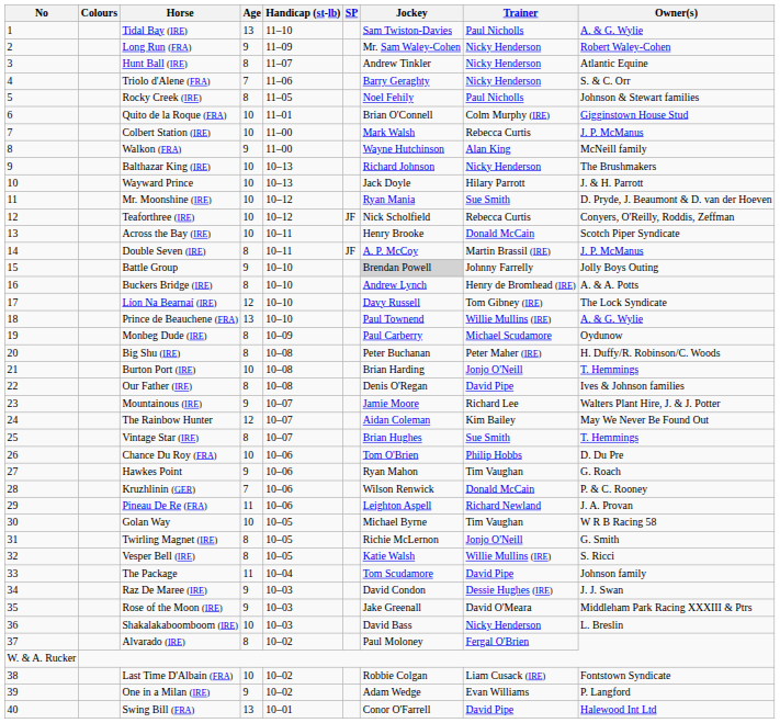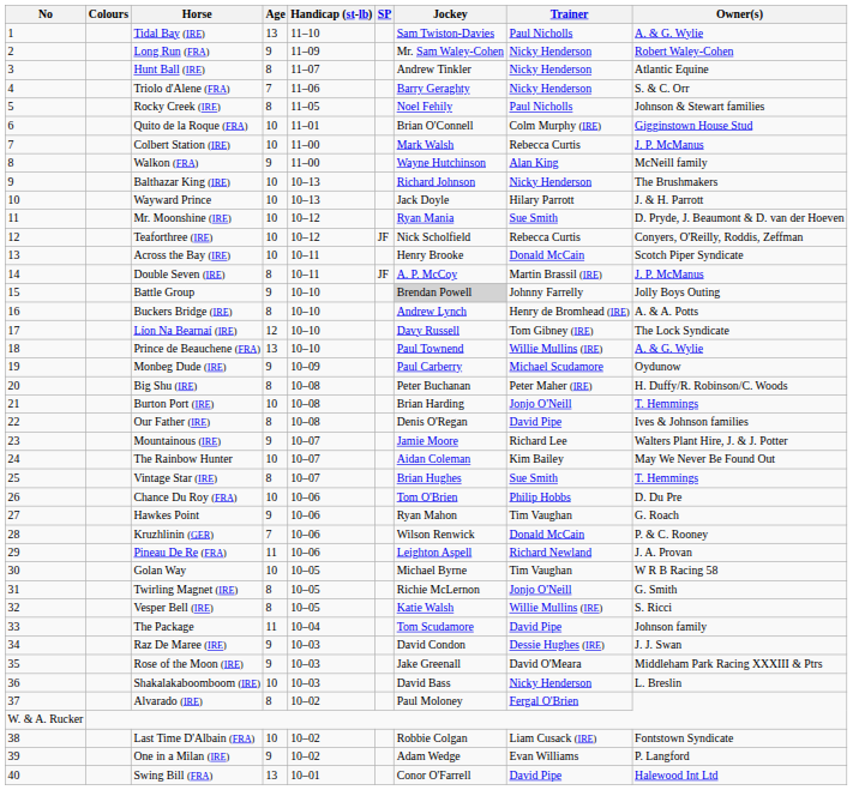 <table class="wikitable sortable">
 <tr>
 <th scope="col">No</th>
 <th scope="col" class="unsortable">Colours</th>
 <th scope="col">Horse</th>
 <th scope="col">Age</th>
 <th scope="col">Handicap (<a href='#'>st</a>-<a href='#'>lb</a>)</th>
 <th scope="col"><a href='#'>SP</a></th>
 <th scope="col">Jockey</th>
 <th scope="col"><a href='#'>Trainer</a></th>
 <th scope="col">Owner(s)</th>
 </tr>
 <tr>
 <td>1</td>
 <td align="center"></td>
 <td><a href='#'>Tidal Bay</a> <small>(<a href='#'>IRE</a>)</small></td>
 <td>13</td>
 <td>11–10</td>
 <td></td>
 <td><a href='#'>Sam Twiston-Davies</a></td>
 <td><a href='#'>Paul Nicholls</a></td>
 <td><a href='#'>A. & G. Wylie</a></td>
 </tr>
 <tr>
 <td>2</td>
 <td align="center"></td>
 <td><a href='#'>Long Run</a> <small>(<a href='#'>FRA</a>)</small></td>
 <td>9</td>
 <td>11–09</td>
 <td></td>
 <td>Mr. <a href='#'>Sam Waley-Cohen</a></td>
 <td><a href='#'>Nicky Henderson</a></td>
 <td><a href='#'>Robert Waley-Cohen</a></td>
 </tr>
 <tr>
 <td>3</td>
 <td align="center"></td>
 <td><a href='#'>Hunt Ball</a> <small>(<a href='#'>IRE</a>)</small></td>
 <td>8</td>
 <td>11–07</td>
 <td></td>
 <td>Andrew Tinkler</td>
 <td><a href='#'>Nicky Henderson</a></td>
 <td>Atlantic Equine</td>
 </tr>
 <tr>
 <td>4</td>
 <td align="center"></td>
 <td>Triolo d'Alene <small>(<a href='#'>FRA</a>)</small></td>
 <td>7</td>
 <td>11–06</td>
 <td></td>
 <td><a href='#'>Barry Geraghty</a></td>
 <td><a href='#'>Nicky Henderson</a></td>
 <td>S. & C. Orr</td>
 </tr>
 <tr>
 <td>5</td>
 <td align="center"></td>
 <td>Rocky Creek <small>(<a href='#'>IRE</a>)</small></td>
 <td>8</td>
 <td>11–05</td>
 <td></td>
 <td><a href='#'>Noel Fehily</a></td>
 <td><a href='#'>Paul Nicholls</a></td>
 <td>Johnson & Stewart families</td>
 </tr>
 <tr>
 <td>6</td>
 <td align="center"></td>
 <td>Quito de la Roque <small>(<a href='#'>FRA</a>)</small></td>
 <td>10</td>
 <td>11–01</td>
 <td></td>
 <td>Brian O'Connell</td>
 <td>Colm Murphy <small>(<a href='#'>IRE</a>)</small></td>
 <td><a href='#'>Gigginstown House Stud</a></td>
 </tr>
 <tr>
 <td>7</td>
 <td align="center"></td>
 <td>Colbert Station <small>(<a href='#'>IRE</a>)</small></td>
 <td>10</td>
 <td>11–00</td>
 <td></td>
 <td><a href='#'>Mark Walsh</a></td>
 <td>Rebecca Curtis</td>
 <td><a href='#'>J. P. McManus</a></td>
 </tr>
 <tr>
 <td>8</td>
 <td align="center"></td>
 <td>Walkon <small>(<a href='#'>FRA</a>)</small></td>
 <td>9</td>
 <td>11–00</td>
 <td></td>
 <td><a href='#'>Wayne Hutchinson</a></td>
 <td><a href='#'>Alan King</a></td>
 <td>McNeill family</td>
 </tr>
 <tr>
 <td>9</td>
 <td align="center"></td>
 <td>Balthazar King <small>(<a href='#'>IRE</a>)</small></td>
 <td>10</td>
 <td>10–13</td>
 <td></td>
 <td><a href='#'>Richard Johnson</a></td>
 <td><a href='#'>Nicky Henderson</a></td>
 <td>The Brushmakers</td>
 </tr>
 <tr>
 <td>10</td>
 <td align="center"></td>
 <td>Wayward Prince</td>
 <td>10</td>
 <td>10–13</td>
 <td></td>
 <td>Jack Doyle</td>
 <td>Hilary Parrott</td>
 <td>J. & H. Parrott</td>
 </tr>
 <tr>
 <td>11</td>
 <td align="center"></td>
 <td>Mr. Moonshine <small>(<a href='#'>IRE</a>)</small></td>
 <td>10</td>
 <td>10–12</td>
 <td></td>
 <td><a href='#'>Ryan Mania</a></td>
 <td><a href='#'>Sue Smith</a></td>
 <td>D. Pryde, J. Beaumont & D. van der Hoeven</td>
 </tr>
 <tr>
 <td>12</td>
 <td align="center"></td>
 <td>Teaforthree <small>(<a href='#'>IRE</a>)</small></td>
 <td>10</td>
 <td>10–12</td>
 <td> JF</td>
 <td>Nick Scholfield</td>
 <td>Rebecca Curtis</td>
 <td>Conyers, O'Reilly, Roddis, Zeffman</td>
 </tr>
 <tr>
 <td>13</td>
 <td align="center"></td>
 <td>Across the Bay <small>(<a href='#'>IRE</a>)</small></td>
 <td>10</td>
 <td>10–11</td>
 <td></td>
 <td>Henry Brooke</td>
 <td><a href='#'>Donald McCain</a></td>
 <td>Scotch Piper Syndicate</td>
 </tr>
 <tr>
 <td>14</td>
 <td align="center"></td>
 <td>Double Seven <small>(<a href='#'>IRE</a>)</small></td>
 <td>8</td>
 <td>10–11</td>
 <td> JF</td>
 <td><a href='#'>A. P. McCoy</a></td>
 <td>Martin Brassil <small>(<a href='#'>IRE</a>)</small></td>
 <td><a href='#'>J. P. McManus</a></td>
 </tr>
 <tr>
 <td>15</td>
 <td align="center"></td>
 <td>Battle Group</td>
 <td>9</td>
 <td>10–10</td>
 <td></td>
 <td style="background: lightgrey;">Brendan Powell</td>
 <td>Johnny Farrelly</td>
 <td>Jolly Boys Outing</td>
 </tr>
 <tr>
 <td>16</td>
 <td align="center"></td>
 <td>Buckers Bridge <small>(<a href='#'>IRE</a>)</small></td>
 <td>8</td>
 <td>10–10</td>
 <td></td>
 <td><a href='#'>Andrew Lynch</a></td>
 <td>Henry de Bromhead <small>(<a href='#'>IRE</a>)</small></td>
 <td>A. & A. Potts</td>
 </tr>
 <tr>
 <td>17</td>
 <td align="center"></td>
 <td><a href='#'>Líon Na Bearnaí</a> <small>(<a href='#'>IRE</a>)</small></td>
 <td>12</td>
 <td>10–10</td>
 <td></td>
 <td><a href='#'>Davy Russell</a></td>
 <td>Tom Gibney <small>(<a href='#'>IRE</a>)</small></td>
 <td>The Lock Syndicate</td>
 </tr>
 <tr>
 <td>18</td>
 <td align="center"></td>
 <td>Prince de Beauchene <small>(<a href='#'>FRA</a>)</small></td>
 <td>13</td>
 <td>10–10</td>
 <td></td>
 <td><a href='#'>Paul Townend</a></td>
 <td><a href='#'>Willie Mullins</a> <small>(<a href='#'>IRE</a>)</small></td>
 <td><a href='#'>A. & G. Wylie</a></td>
 </tr>
 <tr>
 <td>19</td>
 <td align="center"></td>
 <td>Monbeg Dude <small>(<a href='#'>IRE</a>)</small></td>
-<td>8</td>
+<td>9</td>
 <td>10–09</td>
 <td></td>
 <td><a href='#'>Paul Carberry</a></td>
 <td><a href='#'>Michael Scudamore</a></td>
 <td>Oydunow</td>
 </tr>
 <tr>
 <td>20</td>
 <td align="center"></td>
 <td>Big Shu <small>(<a href='#'>IRE</a>)</small></td>
 <td>8</td>
 <td>10–08</td>
 <td></td>
 <td>Peter Buchanan</td>
 <td>Peter Maher <small>(<a href='#'>IRE</a>)</small></td>
 <td>H. Duffy/R. Robinson/C. Woods</td>
 </tr>
 <tr>
 <td>21</td>
 <td align="center"></td>
 <td>Burton Port <small>(<a href='#'>IRE</a>)</small></td>
 <td>10</td>
 <td>10–08</td>
 <td></td>
 <td>Brian Harding</td>
 <td><a href='#'>Jonjo O'Neill</a></td>
 <td><a href='#'>T. Hemmings</a></td>
 </tr>
 <tr>
 <td>22</td>
 <td align="center"></td>
 <td>Our Father <small>(<a href='#'>IRE</a>)</small></td>
 <td>8</td>
 <td>10–08</td>
 <td></td>
 <td>Denis O'Regan</td>
 <td><a href='#'>David Pipe</a></td>
 <td>Ives & Johnson families</td>
 </tr>
 <tr>
 <td>23</td>
 <td align="center"></td>
 <td>Mountainous <small>(<a href='#'>IRE</a>)</small></td>
 <td>9</td>
 <td>10–07</td>
 <td></td>
 <td><a href='#'>Jamie Moore</a></td>
 <td>Richard Lee</td>
 <td>Walters Plant Hire, J. & J. Potter</td>
 </tr>
 <tr>
 <td>24</td>
 <td align="center"></td>
 <td>The Rainbow Hunter</td>
-<td>12</td>
+<td>10</td>
 <td>10–07</td>
 <td></td>
 <td><a href='#'>Aidan Coleman</a></td>
 <td>Kim Bailey</td>
 <td>May We Never Be Found Out</td>
 </tr>
 <tr>
 <td>25</td>
 <td align="center"></td>
 <td>Vintage Star <small>(<a href='#'>IRE</a>)</small></td>
 <td>8</td>
 <td>10–07</td>
 <td></td>
 <td><a href='#'>Brian Hughes</a></td>
 <td><a href='#'>Sue Smith</a></td>
 <td><a href='#'>T. Hemmings</a></td>
 </tr>
 <tr>
 <td>26</td>
 <td align="center"></td>
 <td>Chance Du Roy <small>(<a href='#'>FRA</a>)</small></td>
 <td>10</td>
 <td>10–06</td>
 <td></td>
 <td><a href='#'>Tom O'Brien</a></td>
 <td><a href='#'>Philip Hobbs</a></td>
 <td>D. Du Pre</td>
 </tr>
 <tr>
 <td>27</td>
 <td align="center"></td>
 <td>Hawkes Point</td>
 <td>9</td>
 <td>10–06</td>
 <td></td>
 <td>Ryan Mahon</td>
 <td>Tim Vaughan</td>
 <td>G. Roach</td>
 </tr>
 <tr>
 <td>28</td>
 <td align="center"></td>
 <td>Kruzhlinin <small>(<a href='#'>GER</a>)</small></td>
 <td>7</td>
 <td>10–06</td>
 <td></td>
 <td>Wilson Renwick</td>
 <td><a href='#'>Donald McCain</a></td>
 <td>P. & C. Rooney</td>
 </tr>
 <tr>
 <td>29</td>
 <td align="center"></td>
 <td><a href='#'>Pineau De Re</a> <small>(<a href='#'>FRA</a>)</small></td>
 <td>11</td>
 <td>10–06</td>
 <td></td>
 <td><a href='#'>Leighton Aspell</a></td>
 <td><a href='#'>Richard Newland</a></td>
 <td>J. A. Provan</td>
 </tr>
 <tr>
 <td>30</td>
 <td align="center"></td>
 <td>Golan Way</td>
 <td>10</td>
 <td>10–05</td>
 <td></td>
 <td>Michael Byrne</td>
 <td>Tim Vaughan</td>
 <td>W R B Racing 58</td>
 </tr>
 <tr>
 <td>31</td>
 <td align="center"></td>
 <td>Twirling Magnet <small>(<a href='#'>IRE</a>)</small></td>
 <td>8</td>
 <td>10–05</td>
 <td></td>
 <td>Richie McLernon</td>
 <td><a href='#'>Jonjo O'Neill</a></td>
 <td>G. Smith</td>
 </tr>
 <tr>
 <td>32</td>
 <td align="center"></td>
 <td>Vesper Bell <small>(<a href='#'>IRE</a>)</small></td>
 <td>8</td>
 <td>10–05</td>
 <td></td>
 <td><a href='#'>Katie Walsh</a></td>
 <td><a href='#'>Willie Mullins</a> <small>(<a href='#'>IRE</a>)</small></td>
 <td>S. Ricci</td>
 </tr>
 <tr>
 <td>33</td>
 <td align="center"></td>
 <td>The Package</td>
 <td>11</td>
 <td>10–04</td>
 <td></td>
 <td><a href='#'>Tom Scudamore</a></td>
 <td><a href='#'>David Pipe</a></td>
 <td>Johnson family</td>
 </tr>
 <tr>
 <td>34</td>
 <td align="center"></td>
 <td>Raz De Maree <small>(<a href='#'>IRE</a>)</small></td>
 <td>9</td>
 <td>10–03</td>
 <td></td>
 <td>David Condon</td>
 <td><a href='#'>Dessie Hughes</a> <small>(<a href='#'>IRE</a>)</small></td>
 <td>J. J. Swan</td>
 </tr>
 <tr>
 <td>35</td>
 <td align="center"></td>
 <td>Rose of the Moon <small>(<a href='#'>IRE</a>)</small></td>
 <td>9</td>
 <td>10–03</td>
 <td></td>
 <td>Jake Greenall</td>
 <td>David O'Meara</td>
 <td>Middleham Park Racing XXXIII & Ptrs</td>
 </tr>
 <tr>
 <td>36</td>
 <td align="center"></td>
 <td>Shakalakaboomboom <small>(<a href='#'>IRE</a>)</small></td>
 <td>10</td>
 <td>10–03</td>
 <td></td>
 <td>David Bass</td>
 <td><a href='#'>Nicky Henderson</a></td>
 <td>L. Breslin</td>
 </tr>
 <tr>
 <td>37</td>
 <td align="center"></td>
 <td>Alvarado <small>(<a href='#'>IRE</a>)</small></td>
 <td>8</td>
 <td>10–02</td>
 <td></td>
 <td>Paul Moloney</td>
 <td><a href='#'>Fergal O'Brien</a></td>
 </tr>
 <tr>
 <td>W. & A. Rucker</td>
 </tr>
 <tr>
 <td>38</td>
 <td align="center"></td>
 <td>Last Time D'Albain <small>(<a href='#'>FRA</a>)</small></td>
 <td>10</td>
 <td>10–02</td>
 <td></td>
 <td>Robbie Colgan</td>
 <td>Liam Cusack <small>(<a href='#'>IRE</a>)</small></td>
 <td>Fontstown Syndicate</td>
 </tr>
 <tr>
 <td>39</td>
 <td align="center"></td>
 <td>One in a Milan <small>(<a href='#'>IRE</a>)</small></td>
 <td>9</td>
 <td>10–02</td>
 <td></td>
 <td>Adam Wedge</td>
 <td>Evan Williams</td>
 <td>P. Langford</td>
 </tr>
 <tr>
 <td>40</td>
 <td align="center"></td>
 <td>Swing Bill <small>(<a href='#'>FRA</a>)</small></td>
 <td>13</td>
 <td>10–01</td>
 <td></td>
 <td>Conor O'Farrell</td>
 <td><a href='#'>David Pipe</a></td>
 <td><a href='#'>Halewood Int Ltd</a></td>
 </tr>
 </table>
